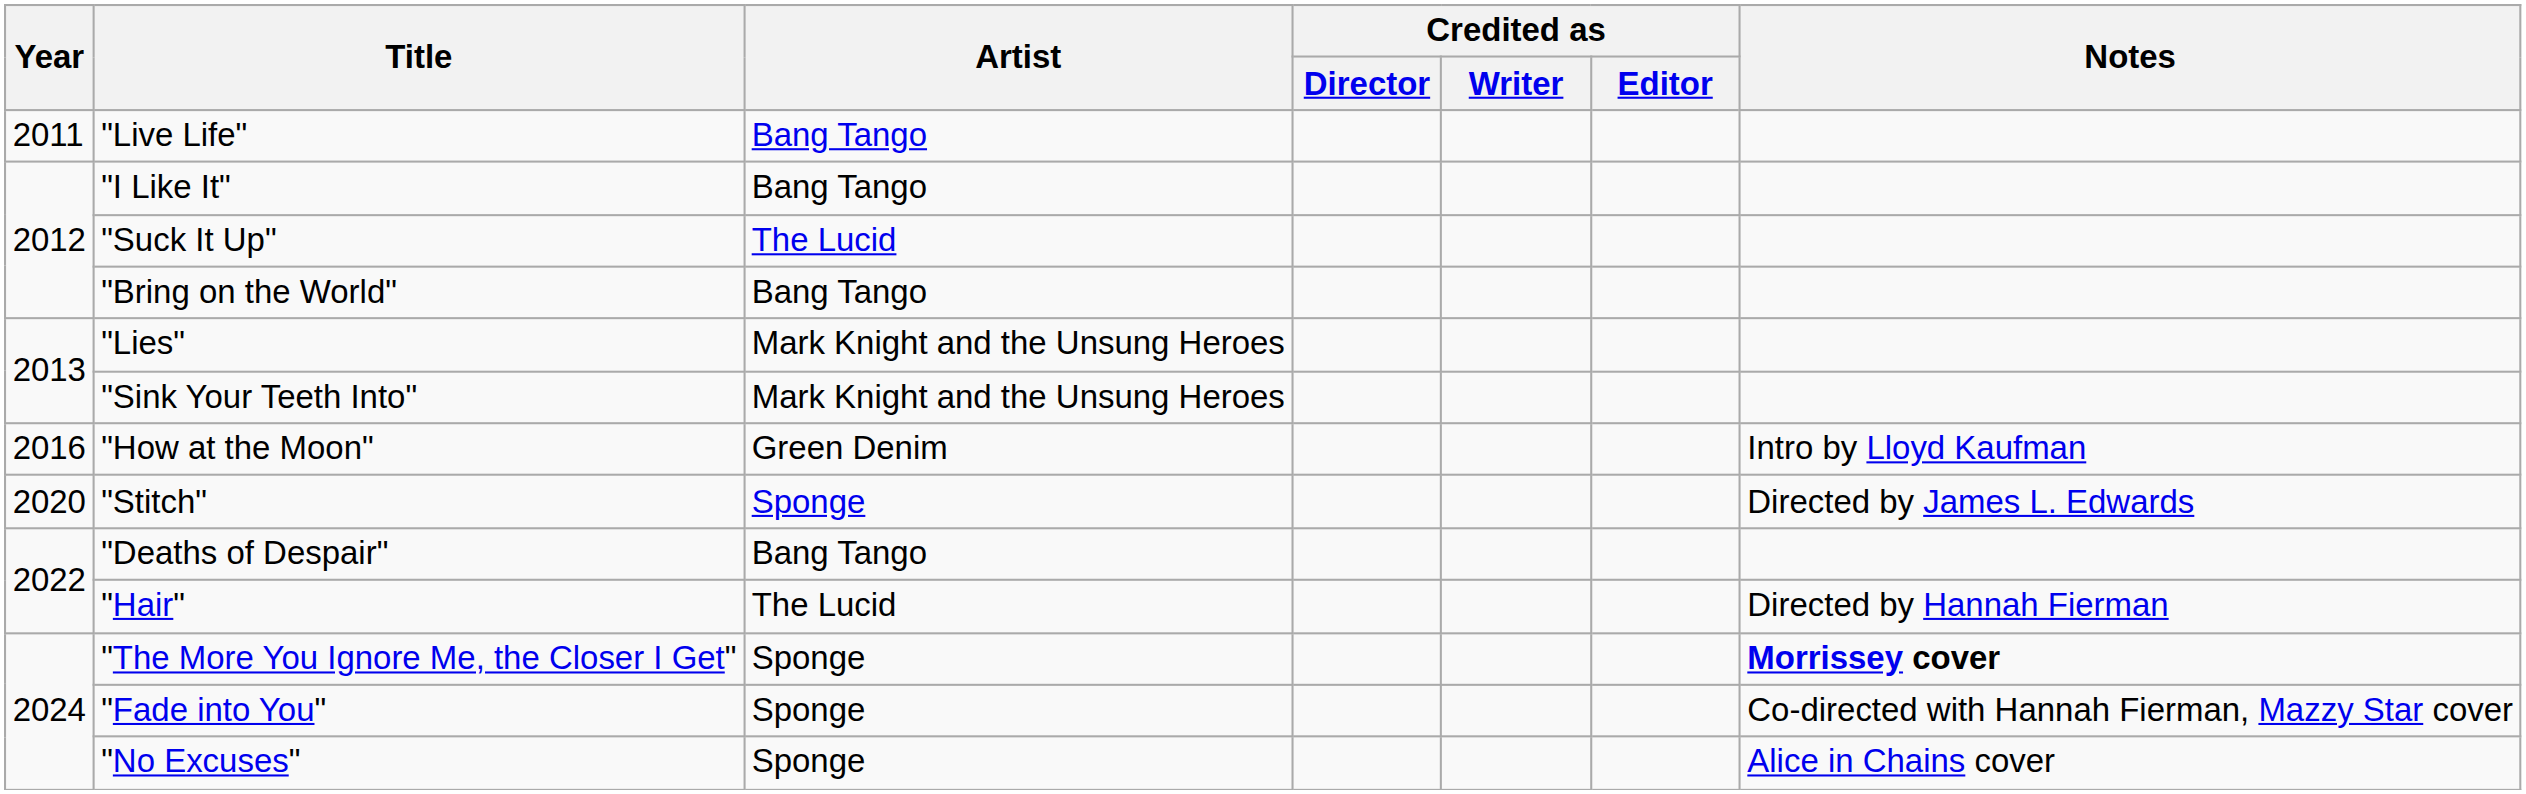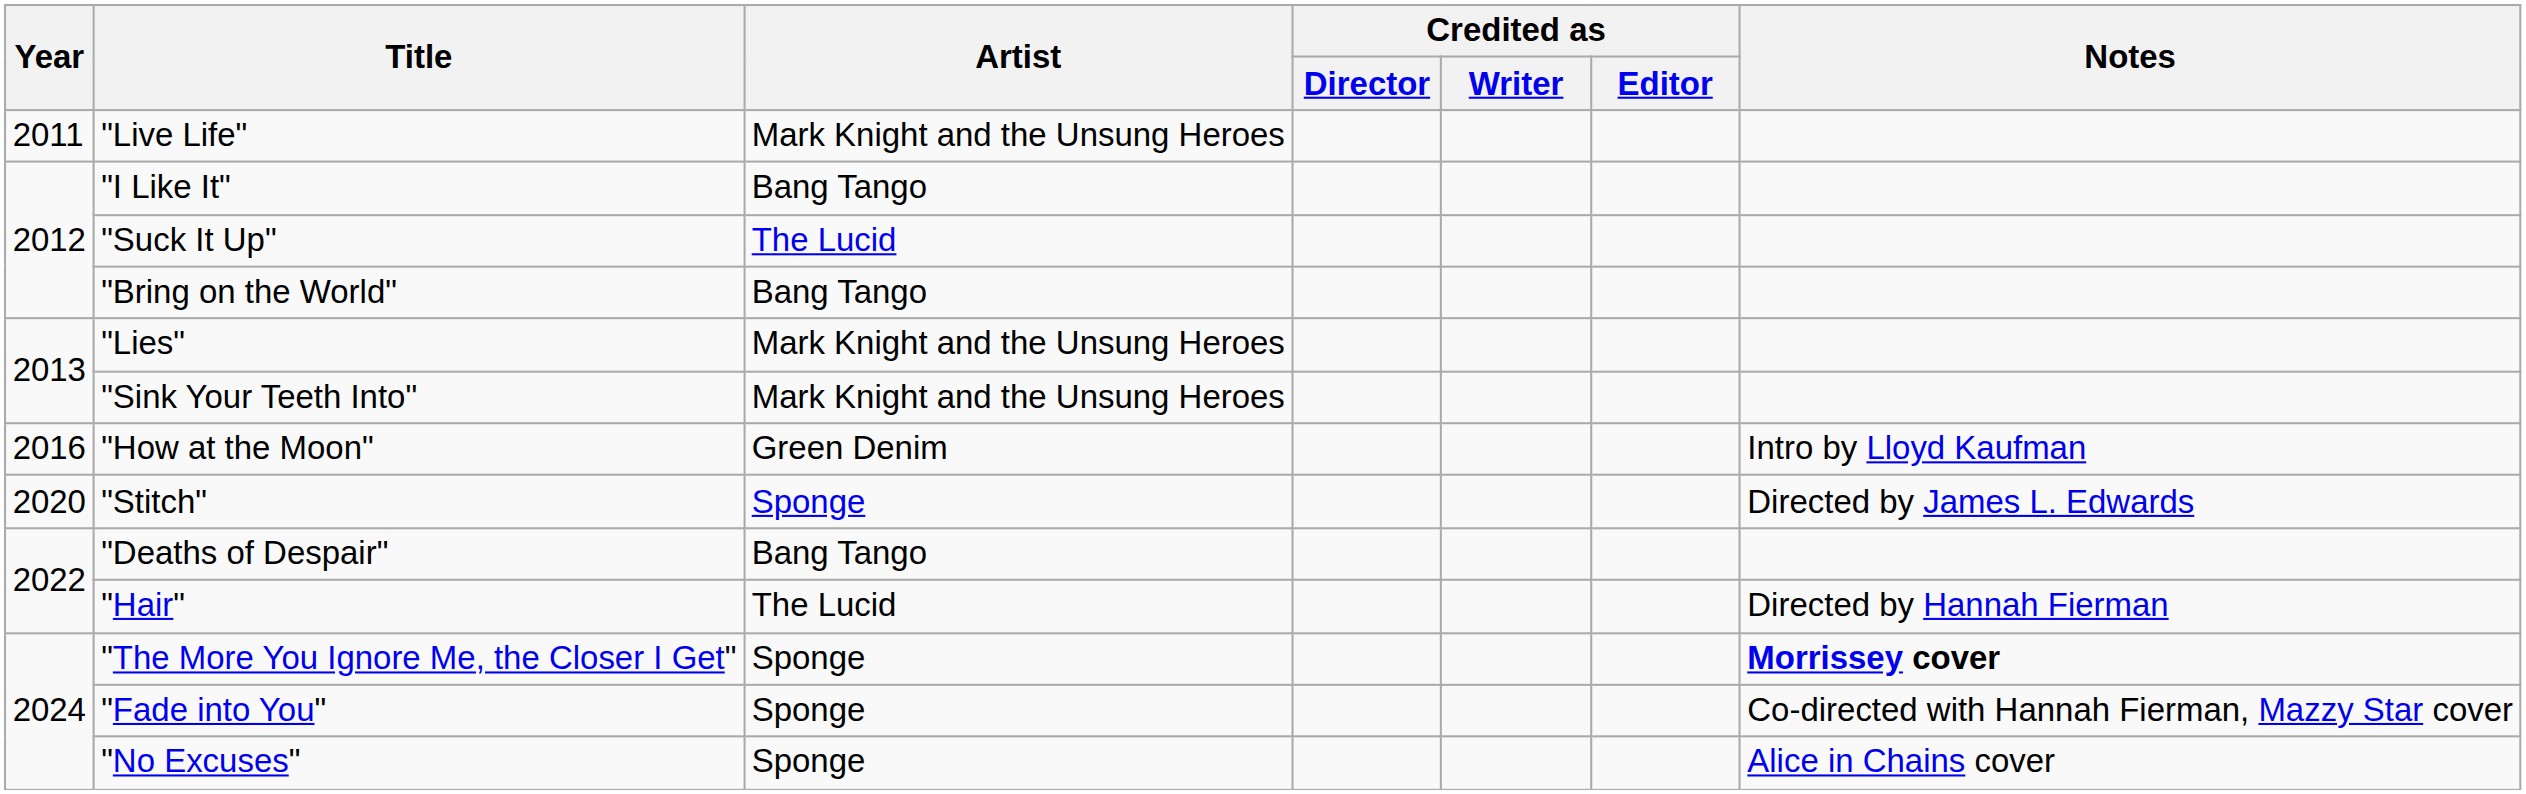 <table class="wikitable">
 <tr>
 <th rowspan="2">Year</th>
 <th rowspan="2">Title</th>
 <th rowspan="2">Artist</th>
 <th colspan="3">Credited as</th>
 <th rowspan="2">Notes</th>
 </tr>
 <tr>
 <th width="65"><a href='#'>Director</a></th>
 <th width="65"><a href='#'>Writer</a></th>
 <th width="65"><a href='#'>Editor</a></th>
 </tr>
 <tr>
 <td>2011</td>
 <td>"Live Life"</td>
-<td><a href='#'>Bang Tango</a></td>
+<td>Mark Knight and the Unsung Heroes</td>
 <td></td>
 <td></td>
 <td></td>
 <td></td>
 </tr>
 <tr>
 <td rowspan="3">2012</td>
 <td>"I Like It"</td>
 <td>Bang Tango</td>
 <td></td>
 <td></td>
 <td></td>
 <td></td>
 </tr>
 <tr>
 <td>"Suck It Up"</td>
 <td><a href='#'>The Lucid</a></td>
 <td></td>
 <td></td>
 <td></td>
 <td></td>
 </tr>
 <tr>
 <td>"Bring on the World"</td>
 <td>Bang Tango</td>
 <td></td>
 <td></td>
 <td></td>
 <td></td>
 </tr>
 <tr>
 <td rowspan="2">2013</td>
 <td>"Lies"</td>
 <td>Mark Knight and the Unsung Heroes</td>
 <td></td>
 <td></td>
 <td></td>
 <td></td>
 </tr>
 <tr>
 <td>"Sink Your Teeth Into"</td>
 <td>Mark Knight and the Unsung Heroes</td>
 <td></td>
 <td></td>
 <td></td>
 </tr>
 <tr>
 <td>2016</td>
 <td>"How at the Moon"</td>
 <td>Green Denim</td>
 <td></td>
 <td></td>
 <td></td>
 <td>Intro by <a href='#'>Lloyd Kaufman</a></td>
 </tr>
 <tr>
 <td>2020</td>
 <td>"Stitch"</td>
 <td><a href='#'>Sponge</a></td>
 <td></td>
 <td></td>
 <td></td>
 <td>Directed by <a href='#'>James L. Edwards</a></td>
 </tr>
 <tr>
 <td rowspan="2">2022</td>
 <td>"Deaths of Despair"</td>
 <td>Bang Tango</td>
 <td></td>
 <td></td>
 <td></td>
 <td></td>
 </tr>
 <tr>
 <td>"<a href='#'>Hair</a>"</td>
 <td>The Lucid</td>
 <td></td>
 <td></td>
 <td></td>
 <td>Directed by <a href='#'>Hannah Fierman</a></td>
 </tr>
 <tr>
 <td rowspan="3">2024</td>
 <td>"<a href='#'>The More You Ignore Me, the Closer I Get</a>"</td>
 <td>Sponge</td>
 <td></td>
 <td></td>
 <td></td>
 <td><strong><a href='#'>Morrissey</a> cover</strong></td>
 </tr>
 <tr>
 <td>"<a href='#'>Fade into You</a>"</td>
 <td>Sponge</td>
 <td></td>
 <td></td>
 <td></td>
 <td>Co-directed with Hannah Fierman, <a href='#'>Mazzy Star</a> cover </td>
 </tr>
 <tr>
 <td>"<a href='#'>No Excuses</a>"</td>
 <td>Sponge</td>
 <td></td>
 <td></td>
 <td></td>
 <td><a href='#'>Alice in Chains</a> cover </td>
 </tr>
 </table>
